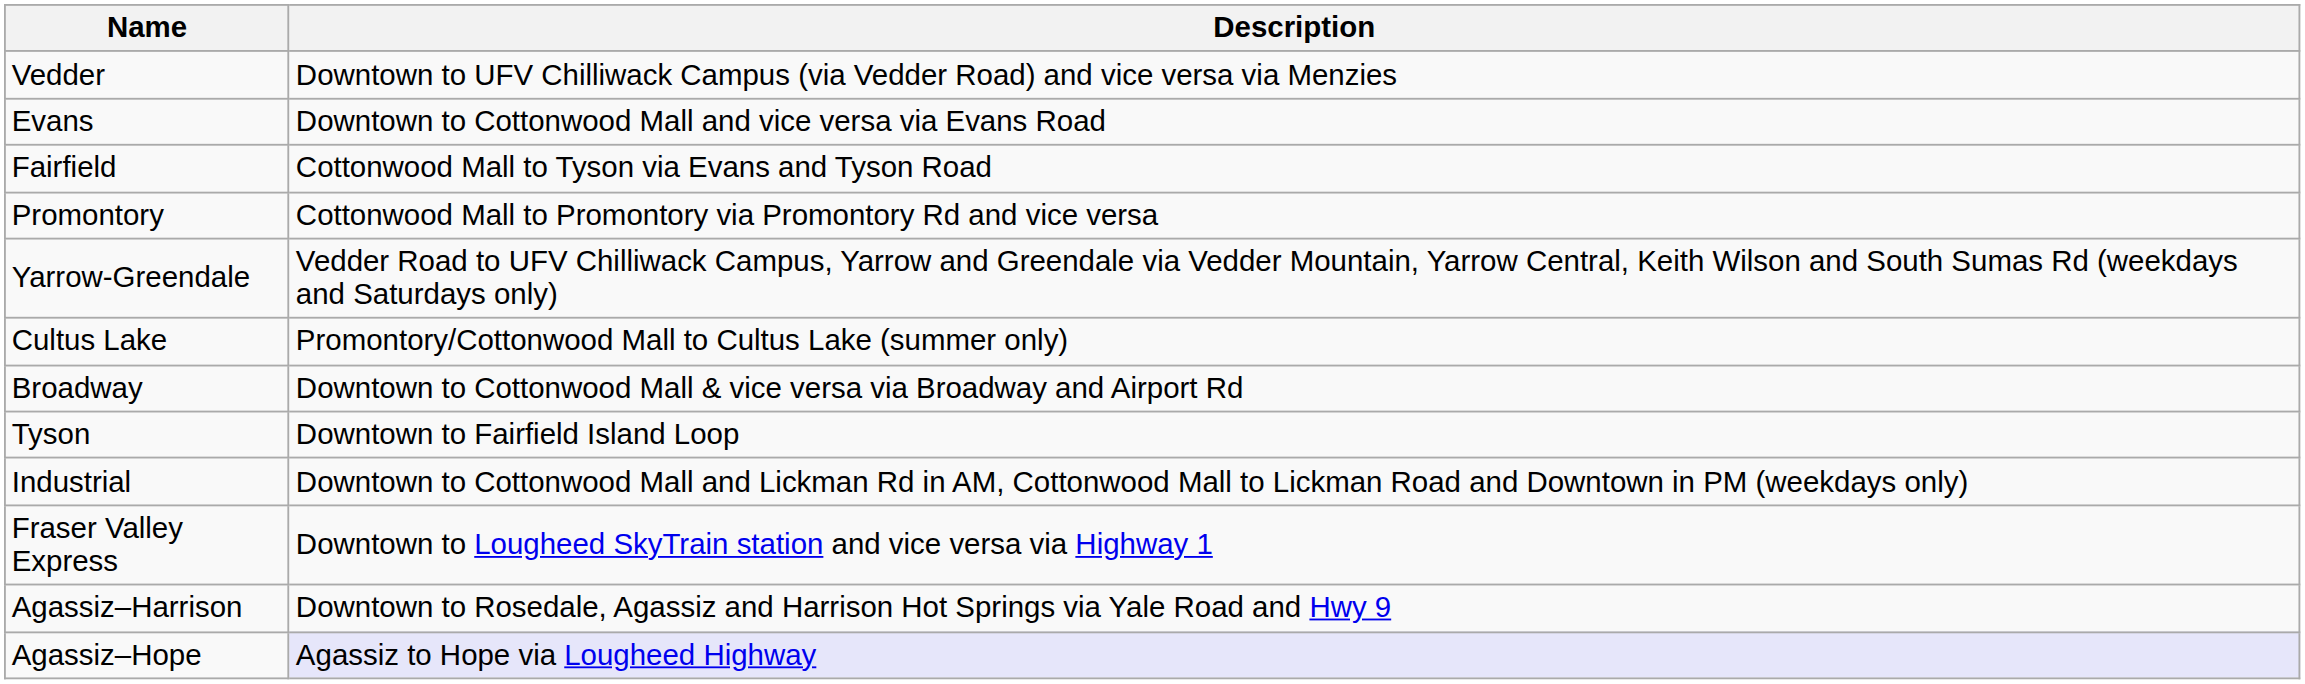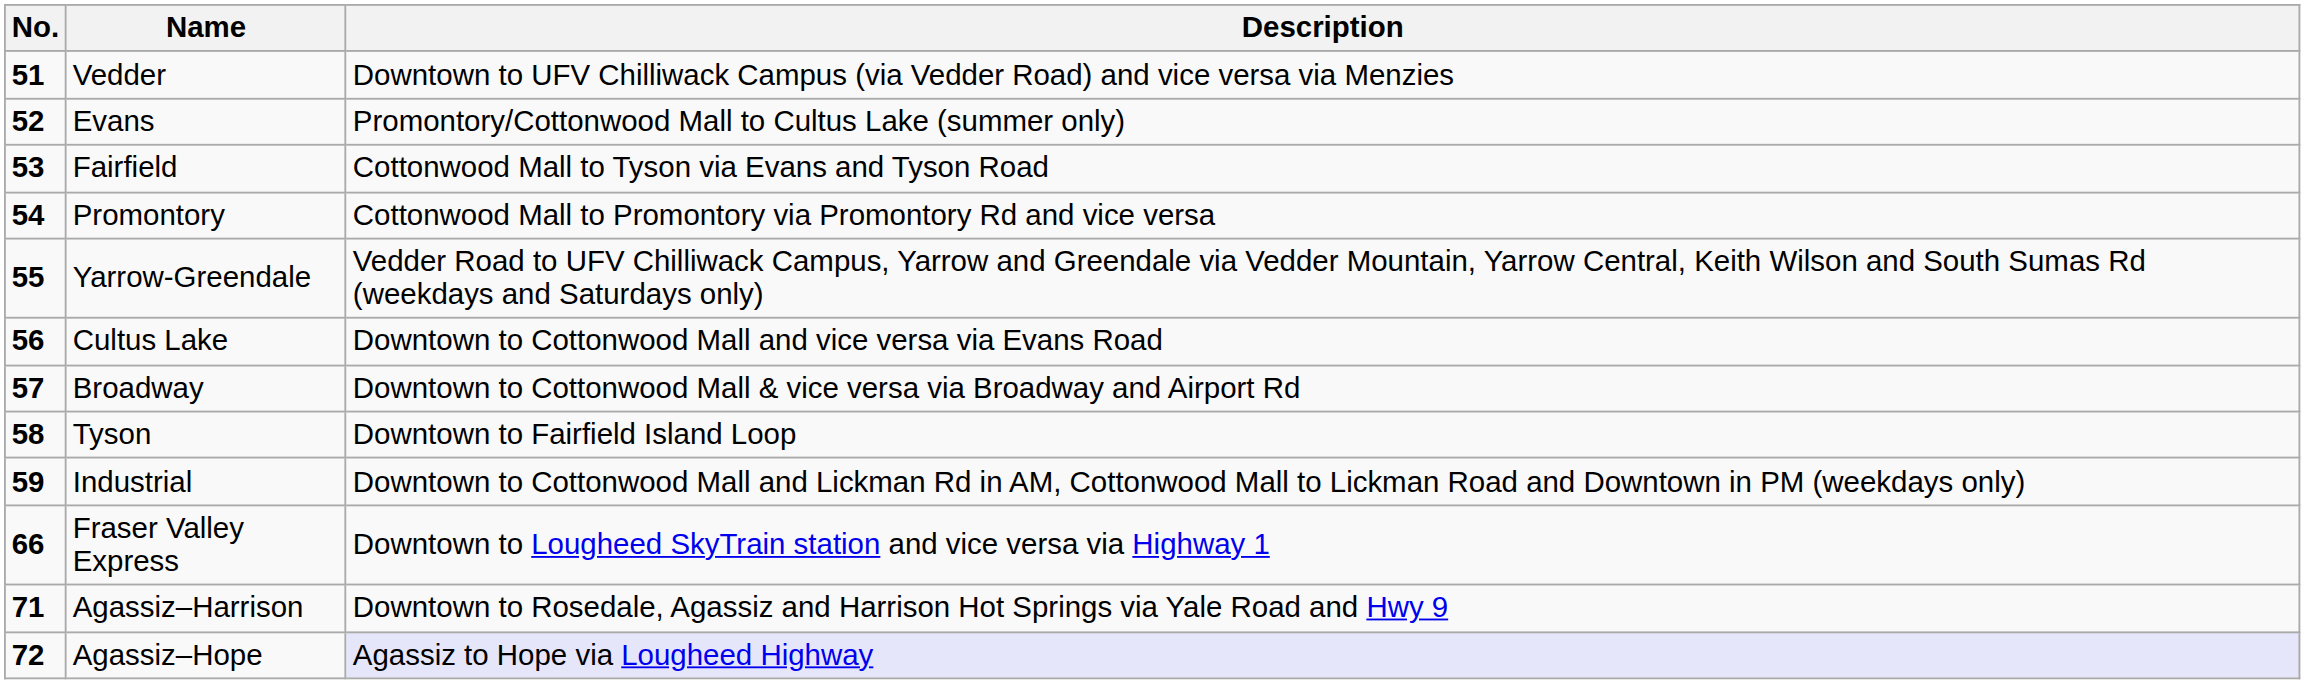 <table class="wikitable">
 <tr>
+<th>No.</th>
 <th>Name</th>
 <th>Description</th>
 </tr>
 <tr>
+<td><strong>51</strong></td>
 <td>Vedder</td>
 <td>Downtown to UFV Chilliwack Campus (via Vedder Road) and vice versa via Menzies</td>
 </tr>
 <tr>
+<td><strong>52</strong></td>
 <td>Evans</td>
-<td>Downtown to Cottonwood Mall and vice versa via Evans Road</td>
+<td>Promontory/Cottonwood Mall to Cultus Lake (summer only)</td>
 </tr>
 <tr>
+<td><strong>53</strong></td>
 <td>Fairfield</td>
 <td>Cottonwood Mall to Tyson via Evans and Tyson Road</td>
 </tr>
 <tr>
+<td><strong>54</strong></td>
 <td>Promontory</td>
 <td>Cottonwood Mall to Promontory via Promontory Rd and vice versa</td>
 </tr>
 <tr>
+<td><strong>55</strong></td>
 <td>Yarrow-Greendale</td>
 <td>Vedder Road to UFV Chilliwack Campus, Yarrow and Greendale via Vedder Mountain, Yarrow Central, Keith Wilson and South Sumas Rd (weekdays and Saturdays only)</td>
 </tr>
 <tr>
+<td><strong>56</strong></td>
 <td>Cultus Lake</td>
-<td>Promontory/Cottonwood Mall to Cultus Lake (summer only)</td>
+<td>Downtown to Cottonwood Mall and vice versa via Evans Road</td>
 </tr>
 <tr>
+<td><strong>57</strong></td>
 <td>Broadway</td>
 <td>Downtown to Cottonwood Mall & vice versa via Broadway and Airport Rd</td>
 </tr>
 <tr>
+<td><strong>58</strong></td>
 <td>Tyson</td>
 <td>Downtown to Fairfield Island Loop</td>
 </tr>
 <tr>
+<td><strong>59</strong></td>
 <td>Industrial</td>
 <td>Downtown to Cottonwood Mall and Lickman Rd in AM, Cottonwood Mall to Lickman Road and Downtown in PM (weekdays only)</td>
 </tr>
 <tr>
+<td><strong>66</strong></td>
 <td>Fraser Valley Express</td>
 <td>Downtown to <a href='#'>Lougheed SkyTrain station</a> and vice versa via <a href='#'>Highway 1</a></td>
 </tr>
 <tr>
+<td><strong>71</strong></td>
 <td>Agassiz–Harrison</td>
 <td>Downtown to Rosedale, Agassiz and Harrison Hot Springs via Yale Road and <a href='#'>Hwy 9</a></td>
 </tr>
 <tr>
+<td><strong>72</strong></td>
 <td>Agassiz–Hope</td>
 <td style="background: lavender;">Agassiz to Hope via <a href='#'>Lougheed Highway</a></td>
 </tr>
 </table>
